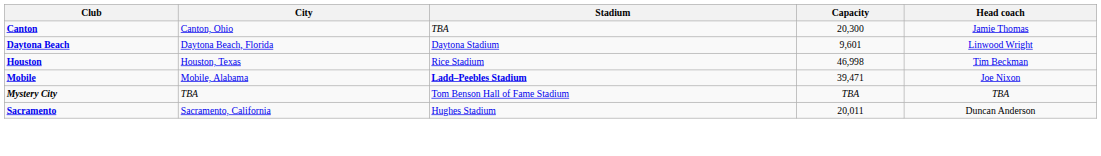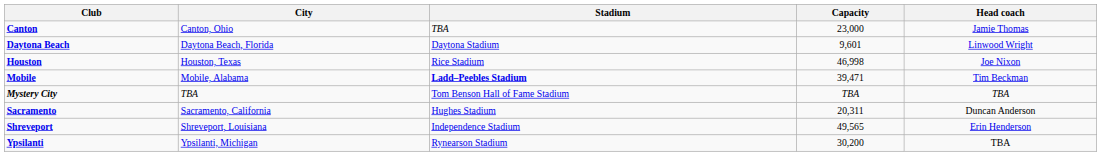 <table class="wikitable plainrowheaders" style="width:100%; font-size:88%;">
 <tr>
 <th scope="col">Club</th>
 <th scope="col">City</th>
 <th scope="col">Stadium</th>
 <th scope="col">Capacity</th>
 <th scope="col">Head coach</th>
 </tr>
 <tr>
 <td><strong><a href='#'>Canton</a></strong></td>
 <td><a href='#'>Canton, Ohio</a></td>
 <td><em>TBA</em></td>
-<td align=center>20,300</td>
+<td align=center>23,000</td>
 <td align=center><a href='#'>Jamie Thomas</a></td>
 </tr>
 <tr>
 <td><strong><a href='#'>Daytona Beach</a></strong></td>
 <td><a href='#'>Daytona Beach, Florida</a></td>
 <td><a href='#'>Daytona Stadium</a></td>
 <td align=center>9,601</td>
 <td align=center><a href='#'>Linwood Wright</a></td>
 </tr>
 <tr>
 <td><strong><a href='#'>Houston</a></strong></td>
 <td><a href='#'>Houston, Texas</a></td>
 <td><a href='#'>Rice Stadium</a></td>
 <td align=center>46,998</td>
-<td align=center><a href='#'>Tim Beckman</a></td>
+<td align=center><a href='#'>Joe Nixon</a></td>
 </tr>
 <tr>
 <td><strong><a href='#'>Mobile</a></strong></td>
 <td><a href='#'>Mobile, Alabama</a></td>
 <td><strong><a href='#'>Ladd–Peebles Stadium</a></strong></td>
 <td align=center>39,471</td>
-<td align=center><a href='#'>Joe Nixon</a></td>
+<td align=center><a href='#'>Tim Beckman</a></td>
 </tr>
 <tr>
 <td><strong><em>Mystery City</em></strong></td>
 <td><em>TBA</em></td>
 <td><a href='#'>Tom Benson Hall of Fame Stadium</a></td>
 <td align=center><em>TBA</em></td>
 <td align=center><em>TBA</em></td>
 </tr>
 <tr>
 <td><strong><a href='#'>Sacramento</a></strong></td>
 <td><a href='#'>Sacramento, California</a></td>
 <td><a href='#'>Hughes Stadium</a></td>
-<td align=center>20,011</td>
+<td align=center>20,311</td>
 <td align=center>Duncan Anderson</td>
 </tr>
+<tr>
+<td><strong><a href='#'>Shreveport</a></strong></td>
+<td><a href='#'>Shreveport, Louisiana</a></td>
+<td><a href='#'>Independence Stadium</a></td>
+<td align=center>49,565</td>
+<td align=center><a href='#'>Erin Henderson</a></td>
+</tr>
+<tr>
+<td><strong><a href='#'>Ypsilanti</a></strong></td>
+<td><a href='#'>Ypsilanti, Michigan</a></td>
+<td><a href='#'>Rynearson Stadium</a></td>
+<td align=center>30,200</td>
+<td align=center>TBA</td>
+</tr>
 </table>
